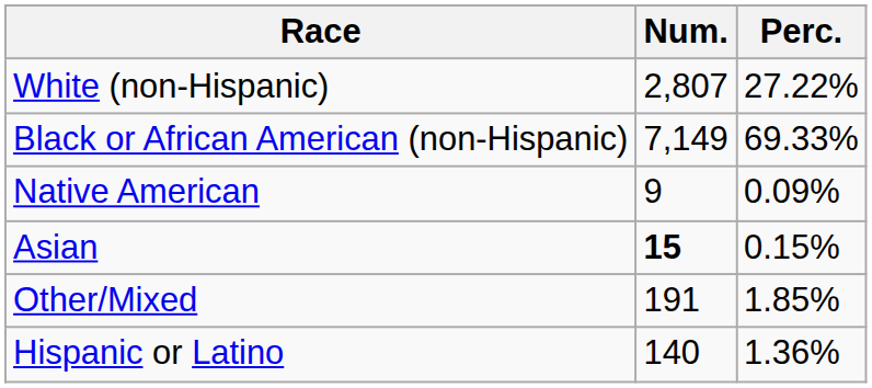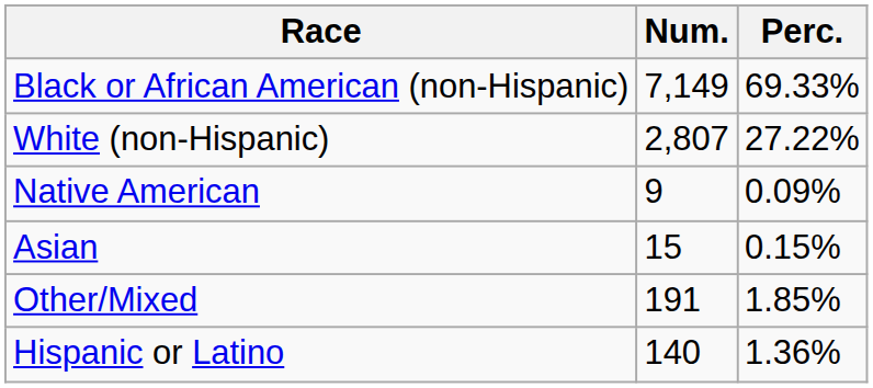 <table class="wikitable">
 <tr>
 <th>Race</th>
 <th>Num.</th>
 <th>Perc.</th>
 </tr>
 <tr>
+<td><a href='#'>Black or African American</a> (non-Hispanic)</td>
+<td>7,149</td>
+<td>69.33%</td>
+</tr>
+<tr>
 <td><a href='#'>White</a> (non-Hispanic)</td>
 <td>2,807</td>
 <td>27.22%</td>
-</tr>
-<tr>
-<td><a href='#'>Black or African American</a> (non-Hispanic)</td>
-<td>7,149</td>
-<td>69.33%</td>
 </tr>
 <tr>
 <td><a href='#'>Native American</a></td>
 <td>9</td>
 <td>0.09%</td>
 </tr>
 <tr>
 <td><a href='#'>Asian</a></td>
-<td><strong>15</strong></td>
+<td>15</td>
 <td>0.15%</td>
 </tr>
 <tr>
 <td><a href='#'>Other/Mixed</a></td>
 <td>191</td>
 <td>1.85%</td>
 </tr>
 <tr>
 <td><a href='#'>Hispanic</a> or <a href='#'>Latino</a></td>
 <td>140</td>
 <td>1.36%</td>
 </tr>
 </table>
